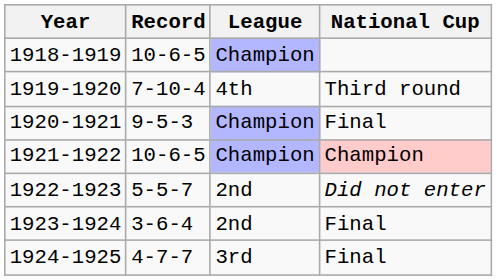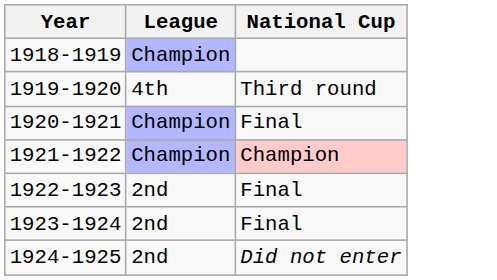 <table class="wikitable">
 <tr>
 <th>Year</th>
-<th>Record</th>
 <th>League</th>
 <th>National Cup</th>
 </tr>
 <tr>
 <td>1918-1919</td>
-<td>10-6-5</td>
 <td bgcolor="B3B7FF">Champion</td>
 <td></td>
 </tr>
 <tr>
 <td>1919-1920</td>
-<td>7-10-4</td>
 <td>4th</td>
 <td>Third round</td>
 </tr>
 <tr>
 <td>1920-1921</td>
-<td>9-5-3</td>
 <td bgcolor="B3B7FF">Champion</td>
 <td>Final</td>
 </tr>
 <tr>
 <td>1921-1922</td>
-<td>10-6-5</td>
 <td bgcolor="B3B7FF">Champion</td>
 <td bgcolor="FFCBCB">Champion</td>
 </tr>
 <tr>
 <td>1922-1923</td>
-<td>5-5-7</td>
 <td>2nd</td>
-<td><em>Did not enter</em></td>
+<td>Final</td>
 </tr>
 <tr>
 <td>1923-1924</td>
-<td>3-6-4</td>
 <td>2nd</td>
 <td>Final</td>
 </tr>
 <tr>
 <td>1924-1925</td>
-<td>4-7-7</td>
-<td>3rd</td>
-<td>Final</td>
+<td>2nd</td>
+<td><em>Did not enter</em></td>
 </tr>
 </table>
